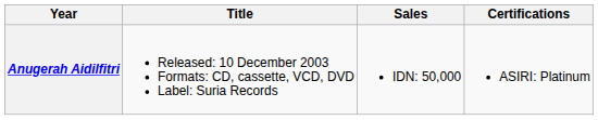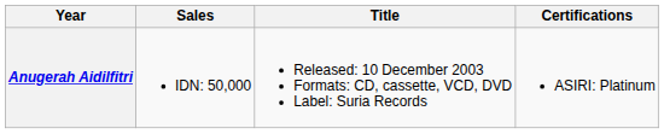 <table class="wikitable plainrowheaders">
 <tr>
 <th>Year</th>
+<th>Sales</th>
 <th>Title</th>
-<th>Sales</th>
 <th>Certifications</th>
 </tr>
 <tr>
 <th scope="row"><em><a href='#'>Anugerah Aidilfitri</a></em></th>
+<td><br><ul><li>IDN: 50,000</li></ul></td>
 <td><br><ul><li>Released: 10 December 2003</li><li>Formats: CD, cassette, VCD, DVD</li><li>Label: Suria Records</li></ul></td>
-<td><br><ul><li>IDN: 50,000</li></ul></td>
 <td><br><ul><li>ASIRI: Platinum</li></ul></td>
 </tr>
 </table>
